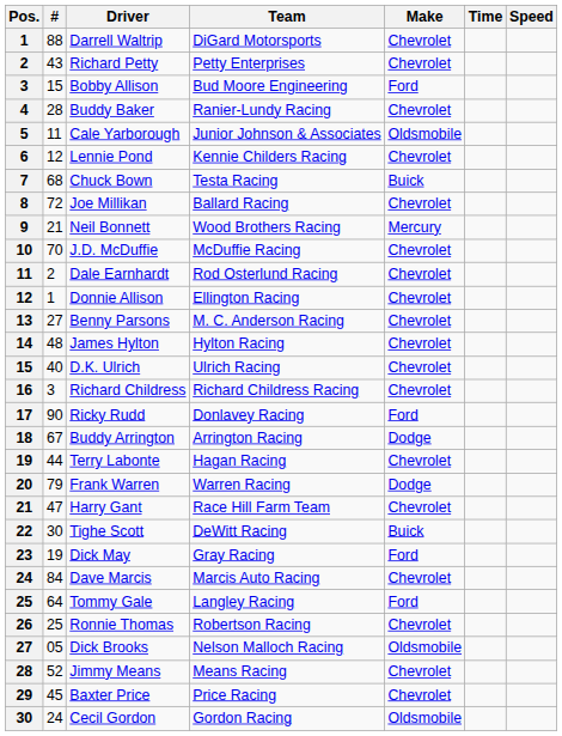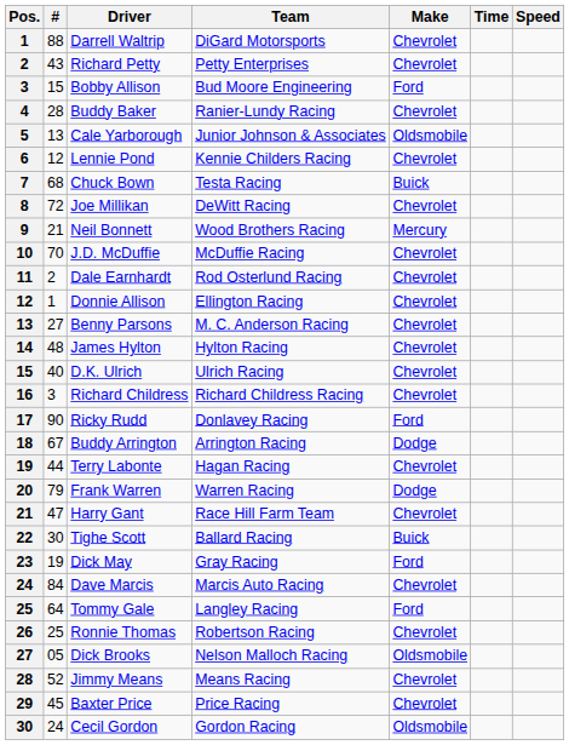 <table class="wikitable">
 <tr>
 <th>Pos.</th>
 <th>#</th>
 <th>Driver</th>
 <th>Team</th>
 <th>Make</th>
 <th>Time</th>
 <th>Speed</th>
 </tr>
 <tr>
 <th>1</th>
 <td>88</td>
 <td><a href='#'>Darrell Waltrip</a></td>
 <td><a href='#'>DiGard Motorsports</a></td>
 <td><a href='#'>Chevrolet</a></td>
 <td></td>
 <td></td>
 </tr>
 <tr>
 <th>2</th>
 <td>43</td>
 <td><a href='#'>Richard Petty</a></td>
 <td><a href='#'>Petty Enterprises</a></td>
 <td><a href='#'>Chevrolet</a></td>
 <td></td>
 <td></td>
 </tr>
 <tr>
 <th>3</th>
 <td>15</td>
 <td><a href='#'>Bobby Allison</a></td>
 <td><a href='#'>Bud Moore Engineering</a></td>
 <td><a href='#'>Ford</a></td>
 <td></td>
 <td></td>
 </tr>
 <tr>
 <th>4</th>
 <td>28</td>
 <td><a href='#'>Buddy Baker</a></td>
 <td><a href='#'>Ranier-Lundy Racing</a></td>
 <td><a href='#'>Chevrolet</a></td>
 <td></td>
 <td></td>
 </tr>
 <tr>
 <th>5</th>
-<td>11</td>
+<td>13</td>
 <td><a href='#'>Cale Yarborough</a></td>
 <td><a href='#'>Junior Johnson & Associates</a></td>
 <td><a href='#'>Oldsmobile</a></td>
 <td></td>
 <td></td>
 </tr>
 <tr>
 <th>6</th>
 <td>12</td>
 <td><a href='#'>Lennie Pond</a></td>
 <td><a href='#'>Kennie Childers Racing</a></td>
 <td><a href='#'>Chevrolet</a></td>
 <td></td>
 <td></td>
 </tr>
 <tr>
 <th>7</th>
 <td>68</td>
 <td><a href='#'>Chuck Bown</a></td>
 <td><a href='#'>Testa Racing</a></td>
 <td><a href='#'>Buick</a></td>
 <td></td>
 <td></td>
 </tr>
 <tr>
 <th>8</th>
 <td>72</td>
 <td><a href='#'>Joe Millikan</a></td>
-<td><a href='#'>Ballard Racing</a></td>
+<td><a href='#'>DeWitt Racing</a></td>
 <td><a href='#'>Chevrolet</a></td>
 <td></td>
 <td></td>
 </tr>
 <tr>
 <th>9</th>
 <td>21</td>
 <td><a href='#'>Neil Bonnett</a></td>
 <td><a href='#'>Wood Brothers Racing</a></td>
 <td><a href='#'>Mercury</a></td>
 <td></td>
 <td></td>
 </tr>
 <tr>
 <th>10</th>
 <td>70</td>
 <td><a href='#'>J.D. McDuffie</a></td>
 <td><a href='#'>McDuffie Racing</a></td>
 <td><a href='#'>Chevrolet</a></td>
 <td></td>
 <td></td>
 </tr>
 <tr>
 <th>11</th>
 <td>2</td>
 <td><a href='#'>Dale Earnhardt</a></td>
 <td><a href='#'>Rod Osterlund Racing</a></td>
 <td><a href='#'>Chevrolet</a></td>
 <td></td>
 <td></td>
 </tr>
 <tr>
 <th>12</th>
 <td>1</td>
 <td><a href='#'>Donnie Allison</a></td>
 <td><a href='#'>Ellington Racing</a></td>
 <td><a href='#'>Chevrolet</a></td>
 <td></td>
 <td></td>
 </tr>
 <tr>
 <th>13</th>
 <td>27</td>
 <td><a href='#'>Benny Parsons</a></td>
 <td><a href='#'>M. C. Anderson Racing</a></td>
 <td><a href='#'>Chevrolet</a></td>
 <td></td>
 <td></td>
 </tr>
 <tr>
 <th>14</th>
 <td>48</td>
 <td><a href='#'>James Hylton</a></td>
 <td><a href='#'>Hylton Racing</a></td>
 <td><a href='#'>Chevrolet</a></td>
 <td></td>
 <td></td>
 </tr>
 <tr>
 <th>15</th>
 <td>40</td>
 <td><a href='#'>D.K. Ulrich</a></td>
 <td><a href='#'>Ulrich Racing</a></td>
 <td><a href='#'>Chevrolet</a></td>
 <td></td>
 <td></td>
 </tr>
 <tr>
 <th>16</th>
 <td>3</td>
 <td><a href='#'>Richard Childress</a></td>
 <td><a href='#'>Richard Childress Racing</a></td>
 <td><a href='#'>Chevrolet</a></td>
 <td></td>
 <td></td>
 </tr>
 <tr>
 <th>17</th>
 <td>90</td>
 <td><a href='#'>Ricky Rudd</a></td>
 <td><a href='#'>Donlavey Racing</a></td>
 <td><a href='#'>Ford</a></td>
 <td></td>
 <td></td>
 </tr>
 <tr>
 <th>18</th>
 <td>67</td>
 <td><a href='#'>Buddy Arrington</a></td>
 <td><a href='#'>Arrington Racing</a></td>
 <td><a href='#'>Dodge</a></td>
 <td></td>
 <td></td>
 </tr>
 <tr>
 <th>19</th>
 <td>44</td>
 <td><a href='#'>Terry Labonte</a></td>
 <td><a href='#'>Hagan Racing</a></td>
 <td><a href='#'>Chevrolet</a></td>
 <td></td>
 <td></td>
 </tr>
 <tr>
 <th>20</th>
 <td>79</td>
 <td><a href='#'>Frank Warren</a></td>
 <td><a href='#'>Warren Racing</a></td>
 <td><a href='#'>Dodge</a></td>
 <td></td>
 <td></td>
 </tr>
 <tr>
 <th>21</th>
 <td>47</td>
 <td><a href='#'>Harry Gant</a></td>
 <td><a href='#'>Race Hill Farm Team</a></td>
 <td><a href='#'>Chevrolet</a></td>
 <td></td>
 <td></td>
 </tr>
 <tr>
 <th>22</th>
 <td>30</td>
 <td><a href='#'>Tighe Scott</a></td>
-<td><a href='#'>DeWitt Racing</a></td>
+<td><a href='#'>Ballard Racing</a></td>
 <td><a href='#'>Buick</a></td>
 <td></td>
 <td></td>
 </tr>
 <tr>
 <th>23</th>
 <td>19</td>
 <td><a href='#'>Dick May</a></td>
 <td><a href='#'>Gray Racing</a></td>
 <td><a href='#'>Ford</a></td>
 <td></td>
 <td></td>
 </tr>
 <tr>
 <th>24</th>
 <td>84</td>
 <td><a href='#'>Dave Marcis</a></td>
 <td><a href='#'>Marcis Auto Racing</a></td>
 <td><a href='#'>Chevrolet</a></td>
 <td></td>
 <td></td>
 </tr>
 <tr>
 <th>25</th>
 <td>64</td>
 <td><a href='#'>Tommy Gale</a></td>
 <td><a href='#'>Langley Racing</a></td>
 <td><a href='#'>Ford</a></td>
 <td></td>
 <td></td>
 </tr>
 <tr>
 <th>26</th>
 <td>25</td>
 <td><a href='#'>Ronnie Thomas</a></td>
 <td><a href='#'>Robertson Racing</a></td>
 <td><a href='#'>Chevrolet</a></td>
 <td></td>
 <td></td>
 </tr>
 <tr>
 <th>27</th>
 <td>05</td>
 <td><a href='#'>Dick Brooks</a></td>
 <td><a href='#'>Nelson Malloch Racing</a></td>
 <td><a href='#'>Oldsmobile</a></td>
 <td></td>
 <td></td>
 </tr>
 <tr>
 <th>28</th>
 <td>52</td>
 <td><a href='#'>Jimmy Means</a></td>
 <td><a href='#'>Means Racing</a></td>
 <td><a href='#'>Chevrolet</a></td>
 <td></td>
 <td></td>
 </tr>
 <tr>
 <th>29</th>
 <td>45</td>
 <td><a href='#'>Baxter Price</a></td>
 <td><a href='#'>Price Racing</a></td>
 <td><a href='#'>Chevrolet</a></td>
 <td></td>
 <td></td>
 </tr>
 <tr>
 <th>30</th>
 <td>24</td>
 <td><a href='#'>Cecil Gordon</a></td>
 <td><a href='#'>Gordon Racing</a></td>
 <td><a href='#'>Oldsmobile</a></td>
 <td></td>
 <td></td>
 </tr>
 </table>
